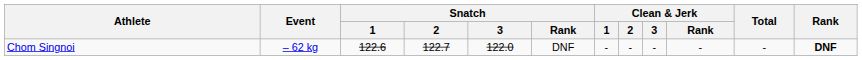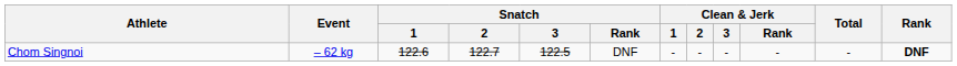 <table class=wikitable style="font-size:90%" width="90%">
 <tr>
 <th rowspan="2">Athlete</th>
 <th rowspan="2">Event</th>
 <th colspan="4">Snatch</th>
 <th colspan="4">Clean & Jerk</th>
 <th rowspan="2">Total</th>
 <th rowspan="2">Rank</th>
 </tr>
 <tr>
 <th>1</th>
 <th>2</th>
 <th>3</th>
 <th>Rank</th>
 <th>1</th>
 <th>2</th>
 <th>3</th>
 <th>Rank</th>
 </tr>
 <tr>
 <td width=30%><a href='#'>Chom Singnoi</a></td>
 <td align=center><a href='#'>– 62 kg</a></td>
 <td align=center><s>122.6</s></td>
 <td align=center><s>122.7</s></td>
-<td align=center><s>122.0</s></td>
+<td align=center><s>122.5</s></td>
 <td align=center>DNF</td>
 <td align=center>-</td>
 <td align=center>-</td>
 <td align=center>-</td>
 <td align=center>-</td>
 <td align=center>-</td>
 <td align=center><strong>DNF</strong></td>
 </tr>
 </table>
